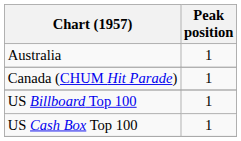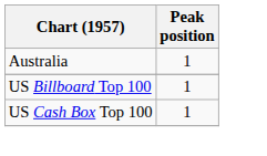 <table class="wikitable sortable plainrowheaders">
 <tr>
 <th scope=col>Chart (1957)</th>
 <th scope=col>Peak<br>position</th>
 </tr>
 <tr>
 <td>Australia</td>
 <td style="text-align:center;">1</td>
 </tr>
 <tr>
 </tr>
 <tr>
-</tr>
-<tr>
-<td>Canada (<a href='#'>CHUM <em>Hit Parade</em></a>)</td>
-<td style="text-align:center;">1</td>
 </tr>
 <tr>
 </tr>
 <tr>
 </tr>
 <tr>
 <td>US <a href='#'><em>Billboard</em> Top 100</a></td>
 <td style="text-align:center;">1</td>
 </tr>
 <tr>
 <td>US <a href='#'><em>Cash Box</em></a> Top 100</td>
 <td style="text-align:center;">1</td>
 </tr>
 <tr>
 </tr>
 </table>
